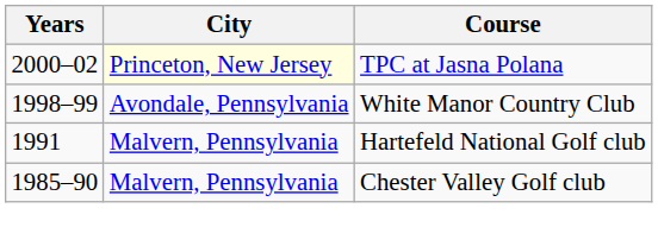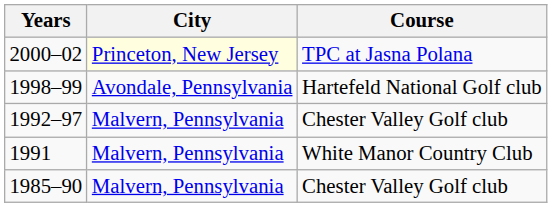 <table class="wikitable">
 <tr>
 <th>Years</th>
 <th>City</th>
 <th>Course</th>
 </tr>
 <tr>
 <td>2000–02</td>
 <td style="background: lightyellow;"><a href='#'>Princeton, New Jersey</a></td>
 <td><a href='#'>TPC at Jasna Polana</a></td>
 </tr>
 <tr>
 <td>1998–99</td>
 <td><a href='#'>Avondale, Pennsylvania</a></td>
-<td>White Manor Country Club</td>
+<td>Hartefeld National Golf club</td>
+</tr>
+<tr>
+<td>1992–97</td>
+<td><a href='#'>Malvern, Pennsylvania</a></td>
+<td>Chester Valley Golf club</td>
 </tr>
 <tr>
 <td>1991</td>
 <td><a href='#'>Malvern, Pennsylvania</a></td>
-<td>Hartefeld National Golf club</td>
+<td>White Manor Country Club</td>
 </tr>
 <tr>
 <td>1985–90</td>
 <td><a href='#'>Malvern, Pennsylvania</a></td>
 <td>Chester Valley Golf club</td>
 </tr>
 </table>
